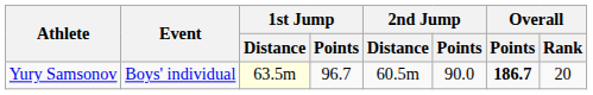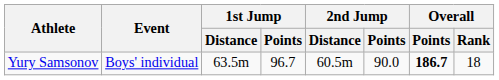 <table class="wikitable" style="font-size:90%; text-align:center;">
 <tr>
 <th rowspan=2>Athlete</th>
 <th rowspan=2>Event</th>
 <th colspan=2>1st Jump</th>
 <th colspan=2>2nd Jump</th>
 <th colspan=2>Overall</th>
 </tr>
 <tr>
 <th>Distance</th>
 <th>Points</th>
 <th>Distance</th>
 <th>Points</th>
 <th>Points</th>
 <th>Rank</th>
 </tr>
 <tr>
 <td align=left><a href='#'>Yury Samsonov</a></td>
 <td align=left><a href='#'>Boys' individual</a></td>
-<td style="background: lightyellow;">63.5m</td>
+<td>63.5m</td>
 <td>96.7</td>
 <td>60.5m</td>
 <td>90.0</td>
 <td><strong>186.7</strong></td>
-<td>20</td>
+<td>18</td>
 </tr>
 </table>
